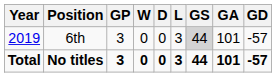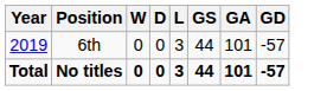 <table class="wikitable" style="text-align: center;">
 <tr>
 <th>Year</th>
 <th>Position</th>
-<th>GP</th>
 <th>W</th>
 <th>D</th>
 <th>L</th>
 <th>GS</th>
 <th>GA</th>
 <th>GD</th>
 </tr>
 <tr>
 <td><a href='#'>2019</a></td>
 <td>6th</td>
-<td>3</td>
 <td>0</td>
 <td>0</td>
 <td>3</td>
-<td style="background: lightgrey;">44</td>
+<td>44</td>
 <td>101</td>
 <td>-57</td>
 </tr>
 <tr>
 <td><strong>Total</strong></td>
 <td><strong>No titles</strong></td>
-<td><strong>3</strong></td>
 <td><strong>0</strong></td>
 <td><strong>0</strong></td>
 <td><strong>3</strong></td>
 <td><strong>44</strong></td>
 <td><strong>101</strong></td>
 <td><strong>-57</strong></td>
 </tr>
 </table>
